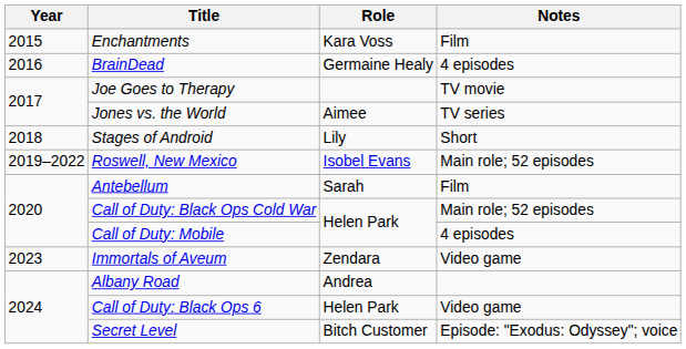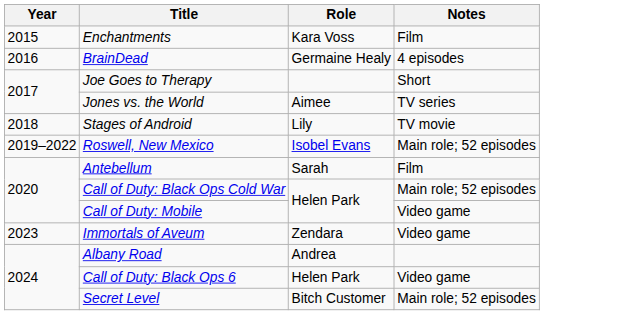 <table class="wikitable sortable">
 <tr>
 <th>Year</th>
 <th>Title</th>
 <th>Role</th>
 <th>Notes</th>
 </tr>
 <tr>
 <td>2015</td>
 <td><em>Enchantments</em></td>
 <td>Kara Voss</td>
 <td>Film</td>
 </tr>
 <tr>
 <td>2016</td>
 <td><em><a href='#'>BrainDead</a></em></td>
 <td>Germaine Healy</td>
 <td>4 episodes</td>
 </tr>
 <tr>
 <td rowspan="2">2017</td>
 <td><em>Joe Goes to Therapy</em></td>
 <td></td>
-<td>TV movie</td>
+<td>Short</td>
 </tr>
 <tr>
 <td><em>Jones vs. the World</em></td>
 <td>Aimee</td>
 <td>TV series</td>
 </tr>
 <tr>
 <td>2018</td>
 <td><em>Stages of Android</em></td>
 <td>Lily</td>
-<td>Short</td>
+<td>TV movie</td>
 </tr>
 <tr>
 <td>2019–2022</td>
 <td><a href='#'><em>Roswell, New Mexico</em></a></td>
 <td><a href='#'>Isobel Evans</a></td>
 <td>Main role; 52 episodes</td>
 </tr>
 <tr>
 <td rowspan="3">2020</td>
 <td><a href='#'><em>Antebellum</em></a></td>
 <td>Sarah</td>
 <td>Film</td>
 </tr>
 <tr>
 <td><em><a href='#'>Call of Duty: Black Ops Cold War</a></em></td>
 <td rowspan="2">Helen Park</td>
 <td>Main role; 52 episodes</td>
 </tr>
 <tr>
 <td><em><a href='#'>Call of Duty: Mobile</a></em></td>
-<td>4 episodes</td>
+<td>Video game</td>
 </tr>
 <tr>
 <td>2023</td>
 <td><em><a href='#'>Immortals of Aveum</a></em></td>
 <td>Zendara</td>
 <td>Video game</td>
 </tr>
 <tr>
 <td rowspan="3">2024</td>
 <td><em><a href='#'>Albany Road</a></em></td>
 <td>Andrea</td>
 <td></td>
 </tr>
 <tr>
 <td><em><a href='#'>Call of Duty: Black Ops 6</a></em></td>
 <td>Helen Park</td>
 <td>Video game</td>
 </tr>
 <tr>
 <td><em><a href='#'>Secret Level</a></em></td>
 <td>Bitch Customer</td>
-<td>Episode: "Exodus: Odyssey"; voice</td>
+<td>Main role; 52 episodes</td>
 </tr>
 </table>
